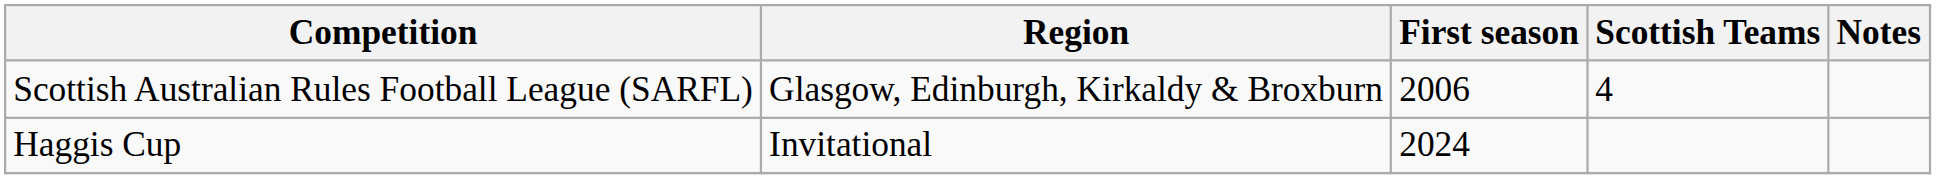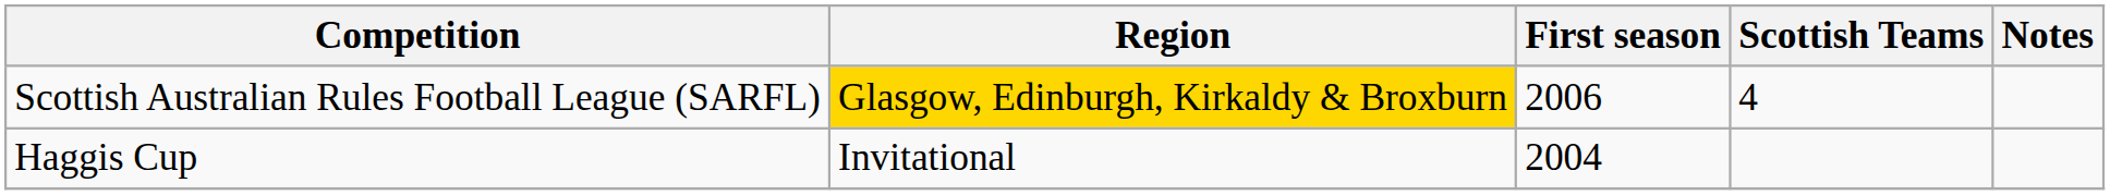 <table class="wikitable sortable">
 <tr>
 <th>Competition</th>
 <th>Region</th>
 <th>First season</th>
 <th>Scottish Teams</th>
 <th>Notes</th>
 </tr>
 <tr>
 <td>Scottish Australian Rules Football League (SARFL)</td>
-<td>Glasgow, Edinburgh, Kirkaldy & Broxburn</td>
+<td style="background: gold;">Glasgow, Edinburgh, Kirkaldy & Broxburn</td>
 <td>2006</td>
 <td>4</td>
 <td></td>
 </tr>
 <tr>
 <td>Haggis Cup</td>
 <td>Invitational</td>
-<td>2024</td>
+<td>2004</td>
 <td></td>
 <td></td>
 </tr>
 <tr>
 </tr>
 </table>
